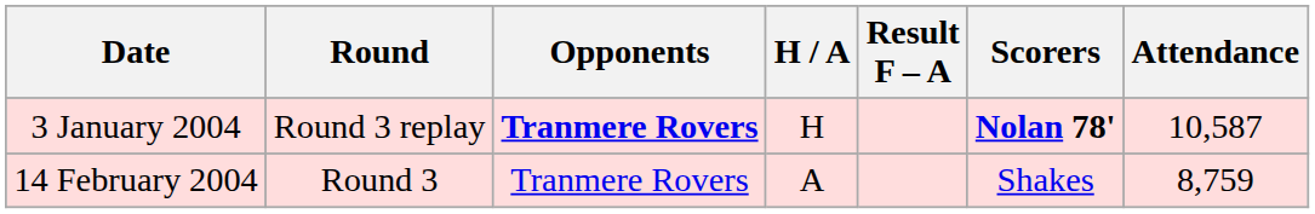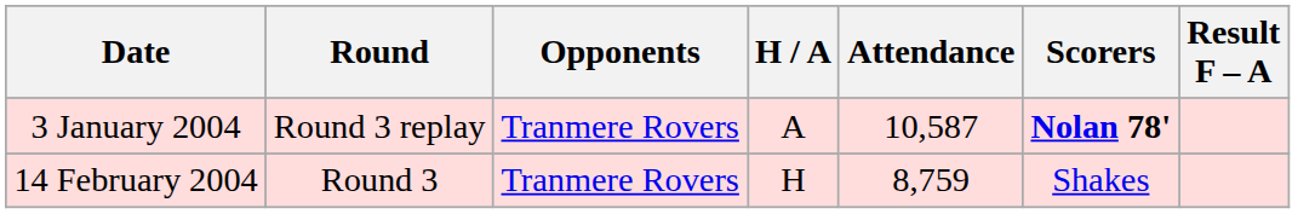 <table class="wikitable" style="text-align:center">
 <tr>
 <th>Date</th>
 <th>Round</th>
 <th>Opponents</th>
 <th>H / A</th>
+<th>Attendance</th>
+<th>Scorers</th>
 <th>Result<br>F – A</th>
-<th>Scorers</th>
-<th>Attendance</th>
 </tr>
 <tr bgcolor="#ffdddd">
 <td>3 January 2004</td>
 <td>Round 3 replay</td>
-<td><strong><a href='#'>Tranmere Rovers</a></strong></td>
-<td>H</td>
+<td><a href='#'>Tranmere Rovers</a></td>
+<td>A</td>
+<td>10,587</td>
+<td><strong><a href='#'>Nolan</a> 78'</strong></td>
 <td></td>
-<td><strong><a href='#'>Nolan</a> 78'</strong></td>
-<td>10,587</td>
 </tr>
 <tr bgcolor="#ffdddd">
 <td>14 February 2004</td>
 <td>Round 3</td>
 <td><a href='#'>Tranmere Rovers</a></td>
-<td>A</td>
+<td>H</td>
+<td>8,759</td>
+<td><a href='#'>Shakes</a></td>
 <td></td>
-<td><a href='#'>Shakes</a></td>
-<td>8,759</td>
 </tr>
 </table>
